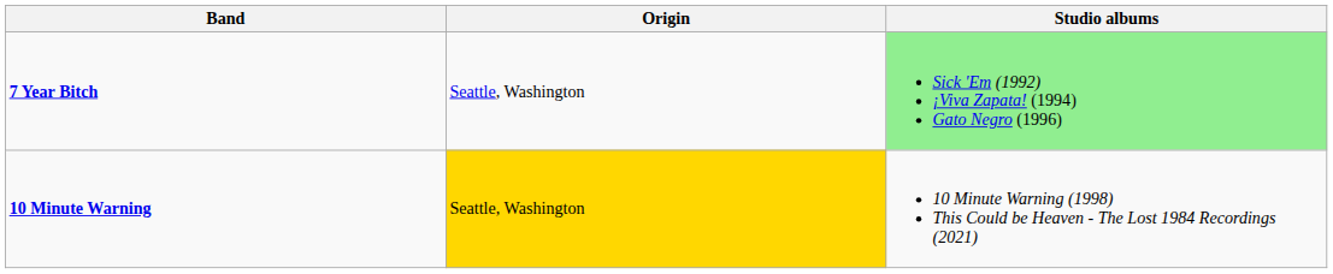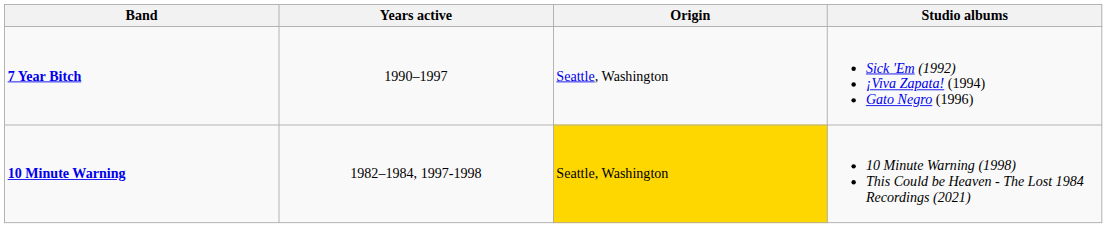 <table class="wikitable sortable">
 <tr>
 <th style="width:15%;">Band</th>
+<th style="width:15%;">Years active</th>
 <th style="width:15%;">Origin</th>
 <th style="width:15%;">Studio albums</th>
 </tr>
 <tr>
 <td><strong><a href='#'>7 Year Bitch</a></strong></td>
+<td style="text-align:center;">1990–1997</td>
 <td><a href='#'>Seattle</a>, Washington</td>
-<td style="background: lightgreen;"><br><ul><li><em><a href='#'>Sick 'Em</a> (1992)</em></li><li><em><a href='#'>¡Viva Zapata!</a></em> (1994)</li><li><em><a href='#'>Gato Negro</a></em> (1996)</li></ul></td>
+<td><br><ul><li><em><a href='#'>Sick 'Em</a> (1992)</em></li><li><em><a href='#'>¡Viva Zapata!</a></em> (1994)</li><li><em><a href='#'>Gato Negro</a></em> (1996)</li></ul></td>
 </tr>
 <tr>
 <td><a href='#'><strong>10 Minute Warning</strong></a></td>
+<td style="text-align:center;">1982–1984, 1997-1998</td>
 <td style="background: gold;">Seattle, Washington</td>
 <td><br><ul><li><em>10 Minute Warning (1998)</em></li><li><em>This Could be Heaven - The Lost 1984 Recordings (2021)</em></li></ul></td>
 </tr>
 </table>
